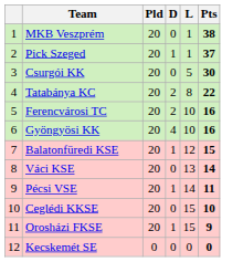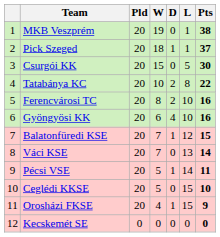 <table class="wikitable sortable" style="text-align:center">
 <tr>
 <th></th>
 <th width="150">Team</th>
 <th>Pld</th>
+<th>W</th>
 <th>D</th>
 <th>L</th>
 <th>Pts</th>
 </tr>
 <tr style="background: #D0F0C0;">
 <td>1</td>
 <td align=left><a href='#'>MKB Veszprém</a></td>
 <td>20</td>
+<td>19</td>
 <td>0</td>
 <td>1</td>
 <td><strong>38</strong></td>
 </tr>
 <tr style="background: #D0F0C0;">
 <td>2</td>
 <td align=left><a href='#'>Pick Szeged</a></td>
 <td>20</td>
+<td>18</td>
 <td>1</td>
 <td>1</td>
 <td><strong>37</strong></td>
 </tr>
 <tr style="background: #D0F0C0;">
 <td>3</td>
 <td align=left><a href='#'>Csurgói KK</a></td>
 <td>20</td>
+<td>15</td>
 <td>0</td>
 <td>5</td>
 <td><strong>30</strong></td>
 </tr>
 <tr style="background: #D0F0C0;">
 <td>4</td>
 <td align=left><a href='#'>Tatabánya KC</a></td>
 <td>20</td>
+<td>10</td>
 <td>2</td>
 <td>8</td>
 <td><strong>22</strong></td>
 </tr>
 <tr style="background: #D0F0C0;">
 <td>5</td>
 <td align=left><a href='#'>Ferencvárosi TC</a></td>
 <td>20</td>
+<td>8</td>
 <td>2</td>
 <td>10</td>
 <td><strong>16</strong></td>
 </tr>
 <tr style="background: #D0F0C0;">
 <td>6</td>
 <td align=left><a href='#'>Gyöngyösi KK</a></td>
 <td>20</td>
+<td>6</td>
 <td>4</td>
 <td>10</td>
 <td><strong>16</strong></td>
 </tr>
 <tr style="background: #FFCCCC;">
 <td>7</td>
 <td align=left><a href='#'>Balatonfüredi KSE</a></td>
 <td>20</td>
+<td>7</td>
 <td>1</td>
 <td>12</td>
 <td><strong>15</strong></td>
 </tr>
 <tr style="background: #FFCCCC;">
 <td>8</td>
 <td align=left><a href='#'>Váci KSE</a></td>
 <td>20</td>
+<td>7</td>
 <td>0</td>
 <td>13</td>
 <td><strong>14</strong></td>
 </tr>
 <tr style="background: #FFCCCC;">
 <td>9</td>
 <td align=left><a href='#'>Pécsi VSE</a></td>
 <td>20</td>
+<td>5</td>
 <td>1</td>
 <td>14</td>
 <td><strong>11</strong></td>
 </tr>
 <tr style="background: #FFCCCC;">
 <td>10</td>
 <td align=left><a href='#'>Ceglédi KKSE</a></td>
 <td>20</td>
+<td>5</td>
 <td>0</td>
 <td>15</td>
 <td><strong>10</strong></td>
 </tr>
 <tr style="background: #FFCCCC;">
 <td>11</td>
 <td align=left><a href='#'>Orosházi FKSE</a></td>
 <td>20</td>
+<td>4</td>
 <td>1</td>
 <td>15</td>
 <td><strong>9</strong></td>
 </tr>
 <tr style="background: #FFCCCC;">
 <td>12</td>
 <td align=left><a href='#'>Kecskemét SE</a></td>
 <td>0</td>
 <td>0</td>
 <td>0</td>
+<td>0</td>
 <td><strong>0</strong></td>
 </tr>
 </table>
